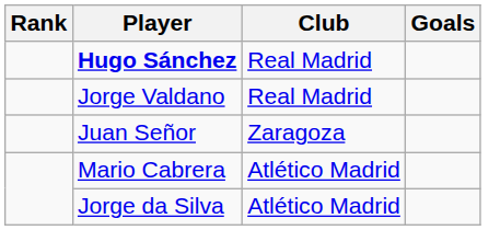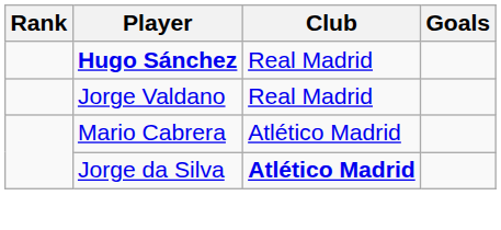 <table class="wikitable">
 <tr>
 <th>Rank</th>
 <th>Player</th>
 <th>Club</th>
 <th>Goals</th>
 </tr>
 <tr>
 <td></td>
 <td> <strong><a href='#'>Hugo Sánchez</a></strong></td>
 <td><a href='#'>Real Madrid</a></td>
 <td></td>
 </tr>
 <tr>
 <td></td>
 <td> <a href='#'>Jorge Valdano</a></td>
 <td><a href='#'>Real Madrid</a></td>
 <td></td>
 </tr>
 <tr>
-<td></td>
-<td> <a href='#'>Juan Señor</a></td>
-<td><a href='#'>Zaragoza</a></td>
-<td></td>
-</tr>
-<tr>
 <td rowspan="2"></td>
 <td> <a href='#'>Mario Cabrera</a></td>
 <td><a href='#'>Atlético Madrid</a></td>
 <td></td>
 </tr>
 <tr>
 <td> <a href='#'>Jorge da Silva</a></td>
-<td><a href='#'>Atlético Madrid</a></td>
+<td><strong><a href='#'>Atlético Madrid</a></strong></td>
 <td></td>
 </tr>
 </table>
